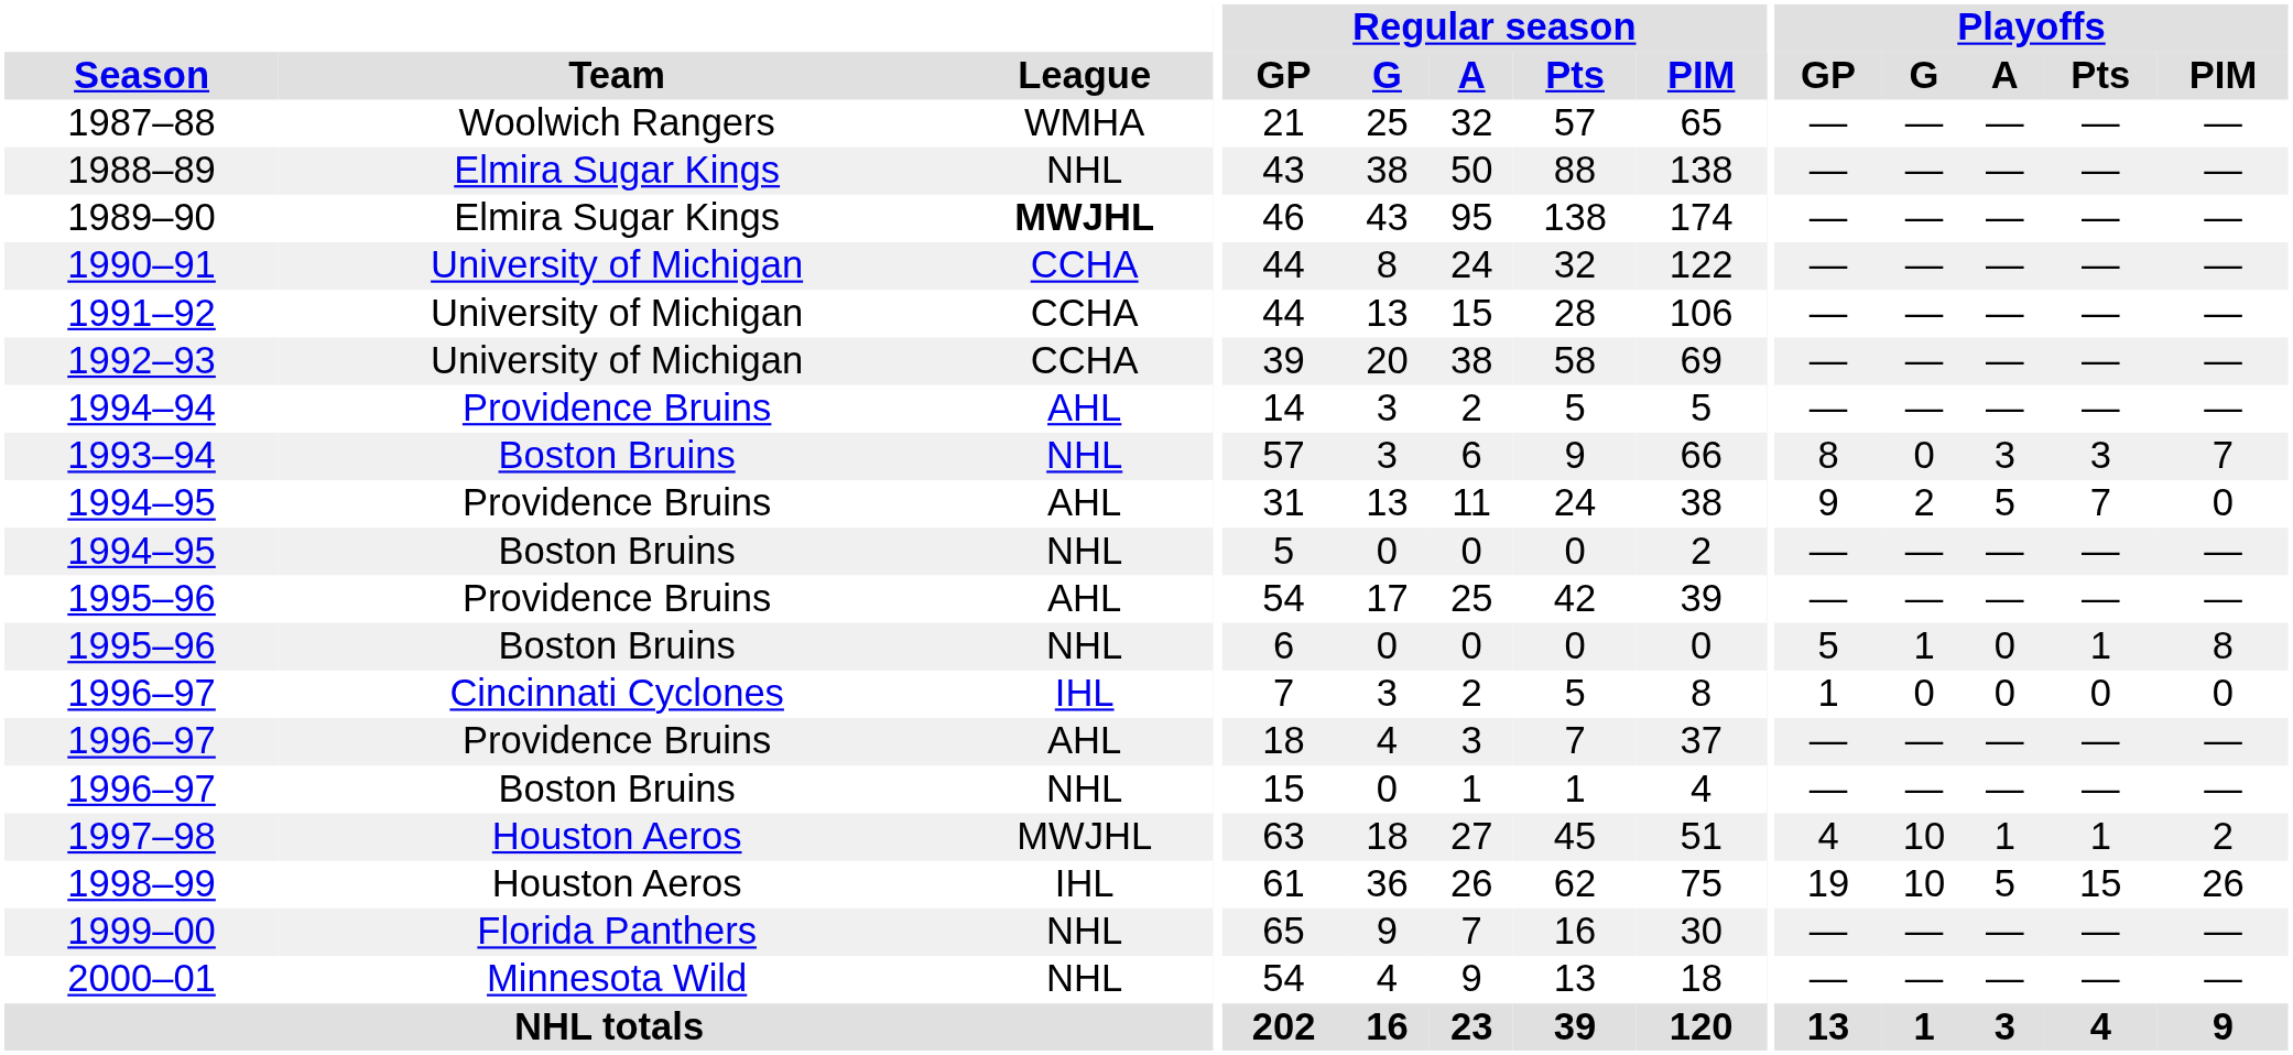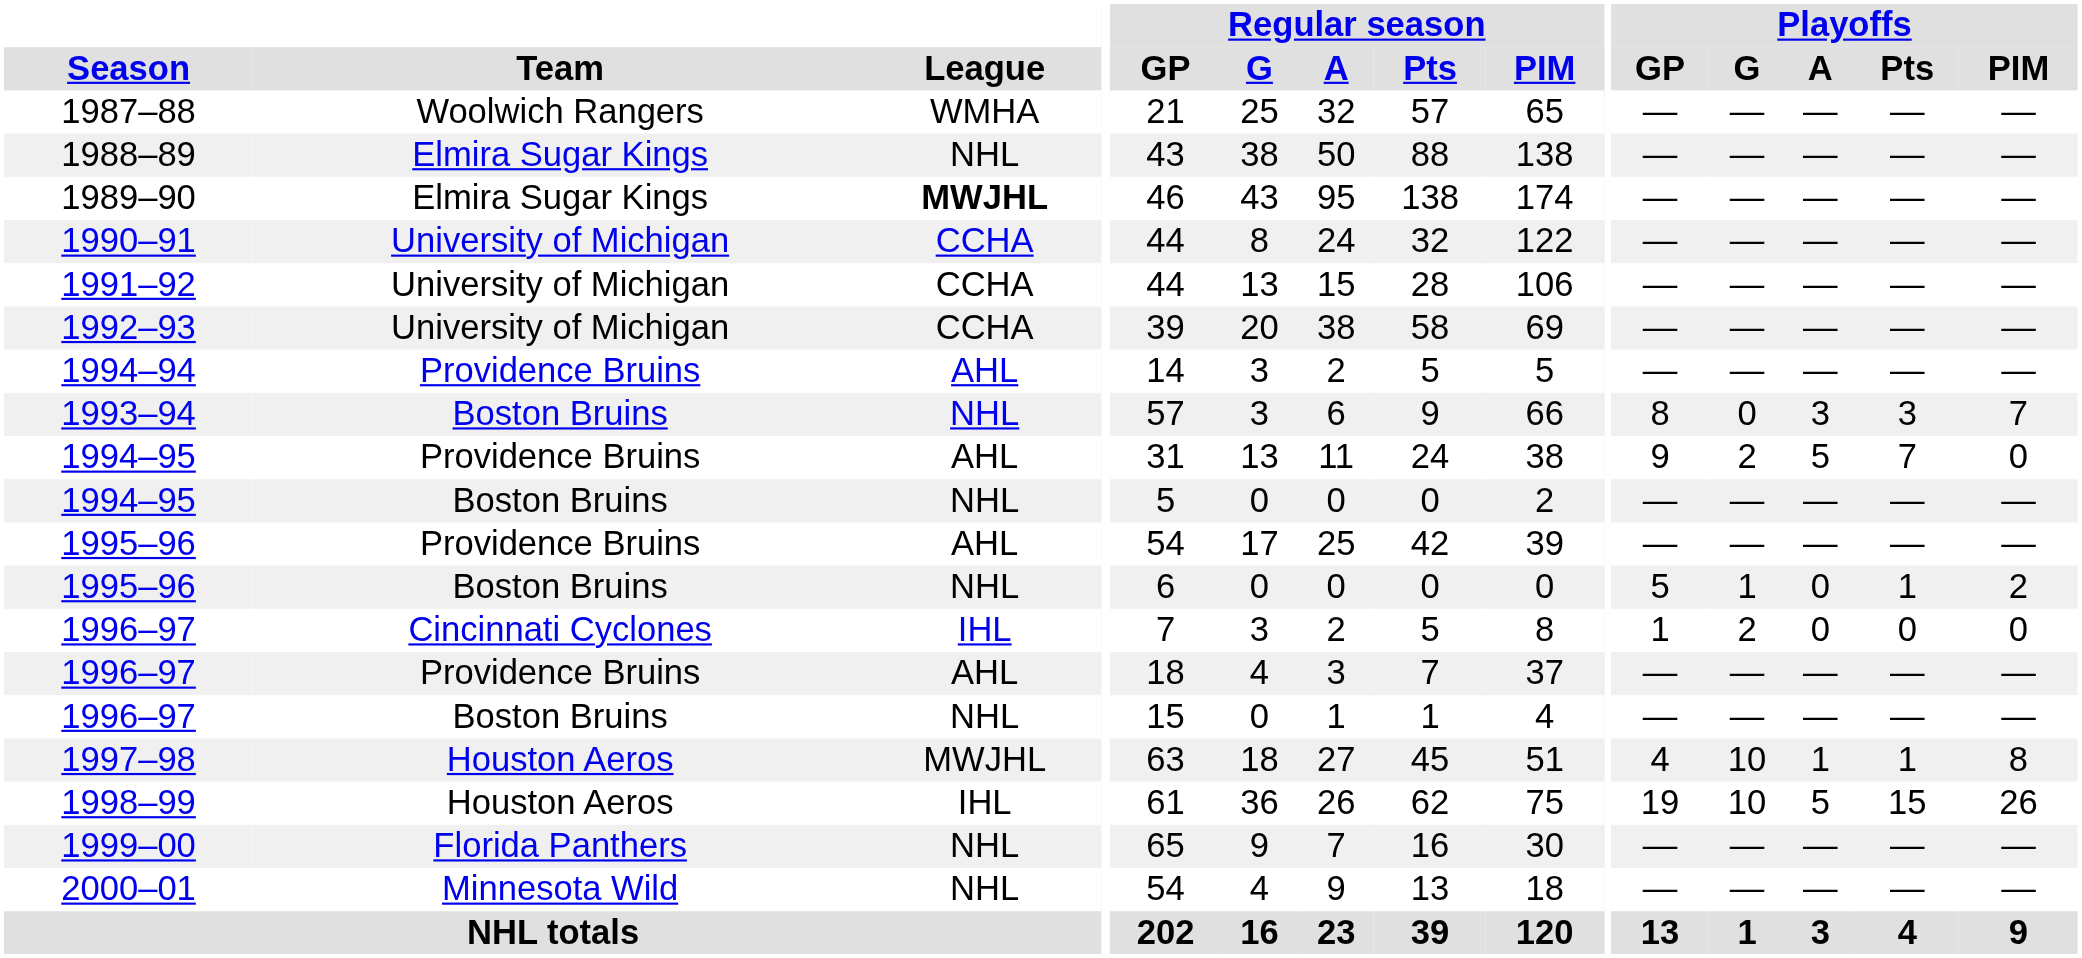 <table border="0" cellpadding="1" cellspacing="0" style="text-align:center; width:60em">
 <tr bgcolor="#e0e0e0">
 <th colspan="3" bgcolor="#ffffff"></th>
 <th rowspan="100" bgcolor="#ffffff"></th>
 <th colspan="5"><a href='#'>Regular season</a></th>
 <th rowspan="100" bgcolor="#ffffff"></th>
 <th colspan="5"><a href='#'>Playoffs</a></th>
 </tr>
 <tr bgcolor="#e0e0e0">
 <th><a href='#'>Season</a></th>
 <th>Team</th>
 <th>League</th>
 <th>GP</th>
 <th><a href='#'>G</a></th>
 <th><a href='#'>A</a></th>
 <th><a href='#'>Pts</a></th>
 <th><a href='#'>PIM</a></th>
 <th>GP</th>
 <th>G</th>
 <th>A</th>
 <th>Pts</th>
 <th>PIM</th>
 </tr>
 <tr>
 <td>1987–88</td>
 <td>Woolwich Rangers</td>
 <td>WMHA</td>
 <td>21</td>
 <td>25</td>
 <td>32</td>
 <td>57</td>
 <td>65</td>
 <td>—</td>
 <td>—</td>
 <td>—</td>
 <td>—</td>
 <td>—</td>
 </tr>
 <tr bgcolor="#f0f0f0">
 <td>1988–89</td>
 <td><a href='#'>Elmira Sugar Kings</a></td>
 <td>NHL</td>
 <td>43</td>
 <td>38</td>
 <td>50</td>
 <td>88</td>
 <td>138</td>
 <td>—</td>
 <td>—</td>
 <td>—</td>
 <td>—</td>
 <td>—</td>
 </tr>
 <tr>
 <td>1989–90</td>
 <td>Elmira Sugar Kings</td>
 <td><strong>MWJHL</strong></td>
 <td>46</td>
 <td>43</td>
 <td>95</td>
 <td>138</td>
 <td>174</td>
 <td>—</td>
 <td>—</td>
 <td>—</td>
 <td>—</td>
 <td>—</td>
 </tr>
 <tr bgcolor="#f0f0f0">
 <td><a href='#'>1990–91</a></td>
 <td><a href='#'>University of Michigan</a></td>
 <td><a href='#'>CCHA</a></td>
 <td>44</td>
 <td>8</td>
 <td>24</td>
 <td>32</td>
 <td>122</td>
 <td>—</td>
 <td>—</td>
 <td>—</td>
 <td>—</td>
 <td>—</td>
 </tr>
 <tr>
 <td><a href='#'>1991–92</a></td>
 <td>University of Michigan</td>
 <td>CCHA</td>
 <td>44</td>
 <td>13</td>
 <td>15</td>
 <td>28</td>
 <td>106</td>
 <td>—</td>
 <td>—</td>
 <td>—</td>
 <td>—</td>
 <td>—</td>
 </tr>
 <tr bgcolor="#f0f0f0">
 <td><a href='#'>1992–93</a></td>
 <td>University of Michigan</td>
 <td>CCHA</td>
 <td>39</td>
 <td>20</td>
 <td>38</td>
 <td>58</td>
 <td>69</td>
 <td>—</td>
 <td>—</td>
 <td>—</td>
 <td>—</td>
 <td>—</td>
 </tr>
 <tr>
 <td><a href='#'>1994–94</a></td>
 <td><a href='#'>Providence Bruins</a></td>
 <td><a href='#'>AHL</a></td>
 <td>14</td>
 <td>3</td>
 <td>2</td>
 <td>5</td>
 <td>5</td>
 <td>—</td>
 <td>—</td>
 <td>—</td>
 <td>—</td>
 <td>—</td>
 </tr>
 <tr bgcolor="#f0f0f0">
 <td><a href='#'>1993–94</a></td>
 <td><a href='#'>Boston Bruins</a></td>
 <td><a href='#'>NHL</a></td>
 <td>57</td>
 <td>3</td>
 <td>6</td>
 <td>9</td>
 <td>66</td>
 <td>8</td>
 <td>0</td>
 <td>3</td>
 <td>3</td>
 <td>7</td>
 </tr>
 <tr>
 <td><a href='#'>1994–95</a></td>
 <td>Providence Bruins</td>
 <td>AHL</td>
 <td>31</td>
 <td>13</td>
 <td>11</td>
 <td>24</td>
 <td>38</td>
 <td>9</td>
 <td>2</td>
 <td>5</td>
 <td>7</td>
 <td>0</td>
 </tr>
 <tr bgcolor="#f0f0f0">
 <td><a href='#'>1994–95</a></td>
 <td>Boston Bruins</td>
 <td>NHL</td>
 <td>5</td>
 <td>0</td>
 <td>0</td>
 <td>0</td>
 <td>2</td>
 <td>—</td>
 <td>—</td>
 <td>—</td>
 <td>—</td>
 <td>—</td>
 </tr>
 <tr>
 <td><a href='#'>1995–96</a></td>
 <td>Providence Bruins</td>
 <td>AHL</td>
 <td>54</td>
 <td>17</td>
 <td>25</td>
 <td>42</td>
 <td>39</td>
 <td>—</td>
 <td>—</td>
 <td>—</td>
 <td>—</td>
 <td>—</td>
 </tr>
 <tr bgcolor="#f0f0f0">
 <td><a href='#'>1995–96</a></td>
 <td>Boston Bruins</td>
 <td>NHL</td>
 <td>6</td>
 <td>0</td>
 <td>0</td>
 <td>0</td>
 <td>0</td>
 <td>5</td>
 <td>1</td>
 <td>0</td>
 <td>1</td>
-<td>8</td>
+<td>2</td>
 </tr>
 <tr>
 <td><a href='#'>1996–97</a></td>
 <td><a href='#'>Cincinnati Cyclones</a></td>
 <td><a href='#'>IHL</a></td>
 <td>7</td>
 <td>3</td>
 <td>2</td>
 <td>5</td>
 <td>8</td>
 <td>1</td>
-<td>0</td>
+<td>2</td>
 <td>0</td>
 <td>0</td>
 <td>0</td>
 </tr>
 <tr bgcolor="#f0f0f0">
 <td><a href='#'>1996–97</a></td>
 <td>Providence Bruins</td>
 <td>AHL</td>
 <td>18</td>
 <td>4</td>
 <td>3</td>
 <td>7</td>
 <td>37</td>
 <td>—</td>
 <td>—</td>
 <td>—</td>
 <td>—</td>
 <td>—</td>
 </tr>
 <tr>
 <td><a href='#'>1996–97</a></td>
 <td>Boston Bruins</td>
 <td>NHL</td>
 <td>15</td>
 <td>0</td>
 <td>1</td>
 <td>1</td>
 <td>4</td>
 <td>—</td>
 <td>—</td>
 <td>—</td>
 <td>—</td>
 <td>—</td>
 </tr>
 <tr bgcolor="#f0f0f0">
 <td><a href='#'>1997–98</a></td>
 <td><a href='#'>Houston Aeros</a></td>
 <td>MWJHL</td>
 <td>63</td>
 <td>18</td>
 <td>27</td>
 <td>45</td>
 <td>51</td>
 <td>4</td>
 <td>10</td>
 <td>1</td>
 <td>1</td>
-<td>2</td>
+<td>8</td>
 </tr>
 <tr>
 <td><a href='#'>1998–99</a></td>
 <td>Houston Aeros</td>
 <td>IHL</td>
 <td>61</td>
 <td>36</td>
 <td>26</td>
 <td>62</td>
 <td>75</td>
 <td>19</td>
 <td>10</td>
 <td>5</td>
 <td>15</td>
 <td>26</td>
 </tr>
 <tr bgcolor="#f0f0f0">
 <td><a href='#'>1999–00</a></td>
 <td><a href='#'>Florida Panthers</a></td>
 <td>NHL</td>
 <td>65</td>
 <td>9</td>
 <td>7</td>
 <td>16</td>
 <td>30</td>
 <td>—</td>
 <td>—</td>
 <td>—</td>
 <td>—</td>
 <td>—</td>
 </tr>
 <tr>
 <td><a href='#'>2000–01</a></td>
 <td><a href='#'>Minnesota Wild</a></td>
 <td>NHL</td>
 <td>54</td>
 <td>4</td>
 <td>9</td>
 <td>13</td>
 <td>18</td>
 <td>—</td>
 <td>—</td>
 <td>—</td>
 <td>—</td>
 <td>—</td>
 </tr>
 <tr bgcolor="#e0e0e0">
 <th colspan="3">NHL totals</th>
 <th>202</th>
 <th>16</th>
 <th>23</th>
 <th>39</th>
 <th>120</th>
 <th>13</th>
 <th>1</th>
 <th>3</th>
 <th>4</th>
 <th>9</th>
 </tr>
 </table>
